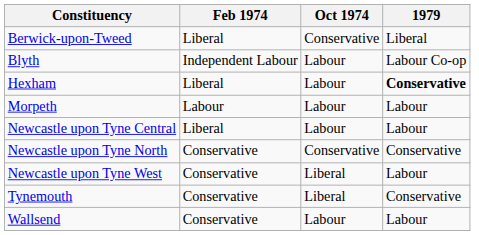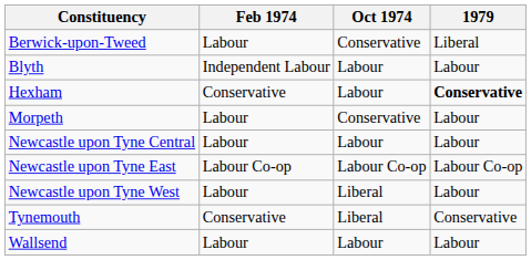 <table class="wikitable">
 <tr>
 <th>Constituency</th>
 <th>Feb 1974</th>
 <th>Oct 1974</th>
 <th>1979</th>
 </tr>
 <tr>
 <td><a href='#'>Berwick-upon-Tweed</a></td>
-<td bgcolor=>Liberal</td>
+<td bgcolor=>Labour</td>
 <td bgcolor=>Conservative</td>
 <td bgcolor=>Liberal</td>
 </tr>
 <tr>
 <td><a href='#'>Blyth</a></td>
 <td bgcolor=>Independent Labour</td>
 <td bgcolor=>Labour</td>
-<td bgcolor=>Labour Co-op</td>
+<td bgcolor=>Labour</td>
 </tr>
 <tr>
 <td><a href='#'>Hexham</a></td>
-<td bgcolor=>Liberal</td>
+<td bgcolor=>Conservative</td>
 <td bgcolor=>Labour</td>
 <td bgcolor=><strong>Conservative</strong></td>
 </tr>
 <tr>
 <td><a href='#'>Morpeth</a></td>
 <td bgcolor=>Labour</td>
+<td bgcolor=>Conservative</td>
+<td bgcolor=>Labour</td>
+</tr>
+<tr>
+<td><a href='#'>Newcastle upon Tyne Central</a></td>
+<td bgcolor=>Labour</td>
 <td bgcolor=>Labour</td>
 <td bgcolor=>Labour</td>
 </tr>
 <tr>
-<td><a href='#'>Newcastle upon Tyne Central</a></td>
-<td bgcolor=>Liberal</td>
-<td bgcolor=>Labour</td>
-<td bgcolor=>Labour</td>
-</tr>
-<tr>
-<td><a href='#'>Newcastle upon Tyne North</a></td>
-<td bgcolor=>Conservative</td>
-<td bgcolor=>Conservative</td>
-<td bgcolor=>Conservative</td>
+<td><a href='#'>Newcastle upon Tyne East</a></td>
+<td bgcolor=>Labour Co-op</td>
+<td bgcolor=>Labour Co-op</td>
+<td bgcolor=>Labour Co-op</td>
 </tr>
 <tr>
 <td><a href='#'>Newcastle upon Tyne West</a></td>
-<td bgcolor=>Conservative</td>
+<td bgcolor=>Labour</td>
 <td bgcolor=>Liberal</td>
 <td bgcolor=>Labour</td>
 </tr>
 <tr>
 <td><a href='#'>Tynemouth</a></td>
 <td bgcolor=>Conservative</td>
 <td bgcolor=>Liberal</td>
 <td bgcolor=>Conservative</td>
 </tr>
 <tr>
 <td><a href='#'>Wallsend</a></td>
-<td bgcolor=>Conservative</td>
+<td bgcolor=>Labour</td>
 <td bgcolor=>Labour</td>
 <td bgcolor=>Labour</td>
 </tr>
 </table>
